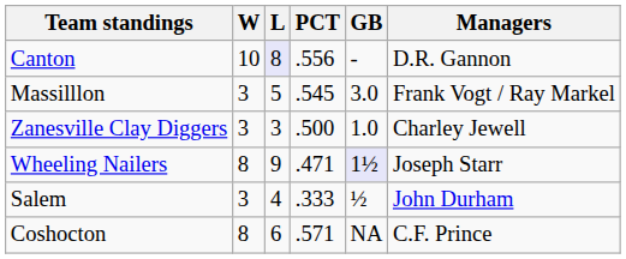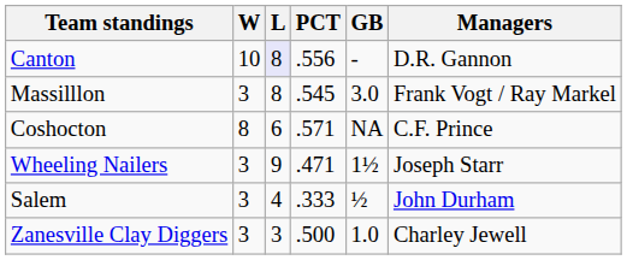 <table class="wikitable">
 <tr>
 <th>Team standings</th>
 <th>W</th>
 <th>L</th>
 <th>PCT</th>
 <th>GB</th>
 <th>Managers</th>
 </tr>
 <tr>
 <td><a href='#'>Canton</a></td>
 <td>10</td>
 <td style="background: lavender;">8</td>
 <td>.556</td>
 <td>-</td>
 <td>D.R. Gannon</td>
 </tr>
 <tr>
 <td>Massilllon</td>
 <td>3</td>
-<td>5</td>
+<td>8</td>
 <td>.545</td>
 <td>3.0</td>
 <td>Frank Vogt / Ray Markel</td>
 </tr>
 <tr>
-<td><a href='#'>Zanesville Clay Diggers</a></td>
-<td>3</td>
-<td>3</td>
-<td>.500</td>
-<td>1.0</td>
-<td>Charley Jewell</td>
+<td>Coshocton</td>
+<td>8</td>
+<td>6</td>
+<td>.571</td>
+<td>NA</td>
+<td>C.F. Prince</td>
 </tr>
 <tr>
 <td><a href='#'>Wheeling Nailers</a></td>
-<td>8</td>
+<td>3</td>
 <td>9</td>
 <td>.471</td>
-<td style="background: lavender;">1½</td>
+<td>1½</td>
 <td>Joseph Starr</td>
 </tr>
 <tr>
 <td>Salem</td>
 <td>3</td>
 <td>4</td>
 <td>.333</td>
 <td>½</td>
 <td><a href='#'>John Durham</a></td>
 </tr>
 <tr>
-<td>Coshocton</td>
-<td>8</td>
-<td>6</td>
-<td>.571</td>
-<td>NA</td>
-<td>C.F. Prince</td>
+<td><a href='#'>Zanesville Clay Diggers</a></td>
+<td>3</td>
+<td>3</td>
+<td>.500</td>
+<td>1.0</td>
+<td>Charley Jewell</td>
 </tr>
 </table>
